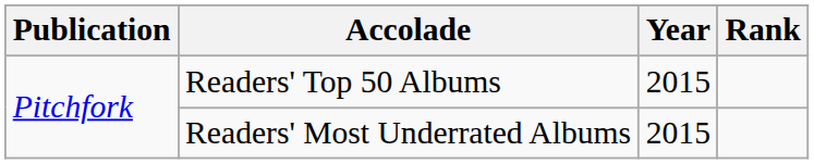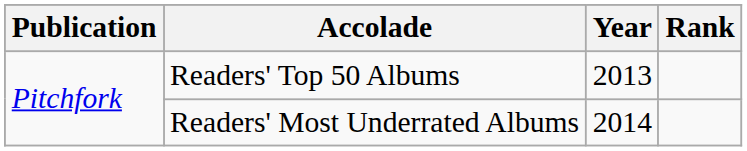 <table class="sortable wikitable">
 <tr>
 <th>Publication</th>
 <th>Accolade</th>
 <th>Year</th>
 <th>Rank</th>
 </tr>
 <tr>
 <td rowspan="2"><em><a href='#'>Pitchfork</a></em></td>
 <td>Readers' Top 50 Albums</td>
-<td>2015</td>
+<td>2013</td>
 <td></td>
 </tr>
 <tr>
 <td>Readers' Most Underrated Albums</td>
-<td>2015</td>
+<td>2014</td>
 <td></td>
 </tr>
 </table>
